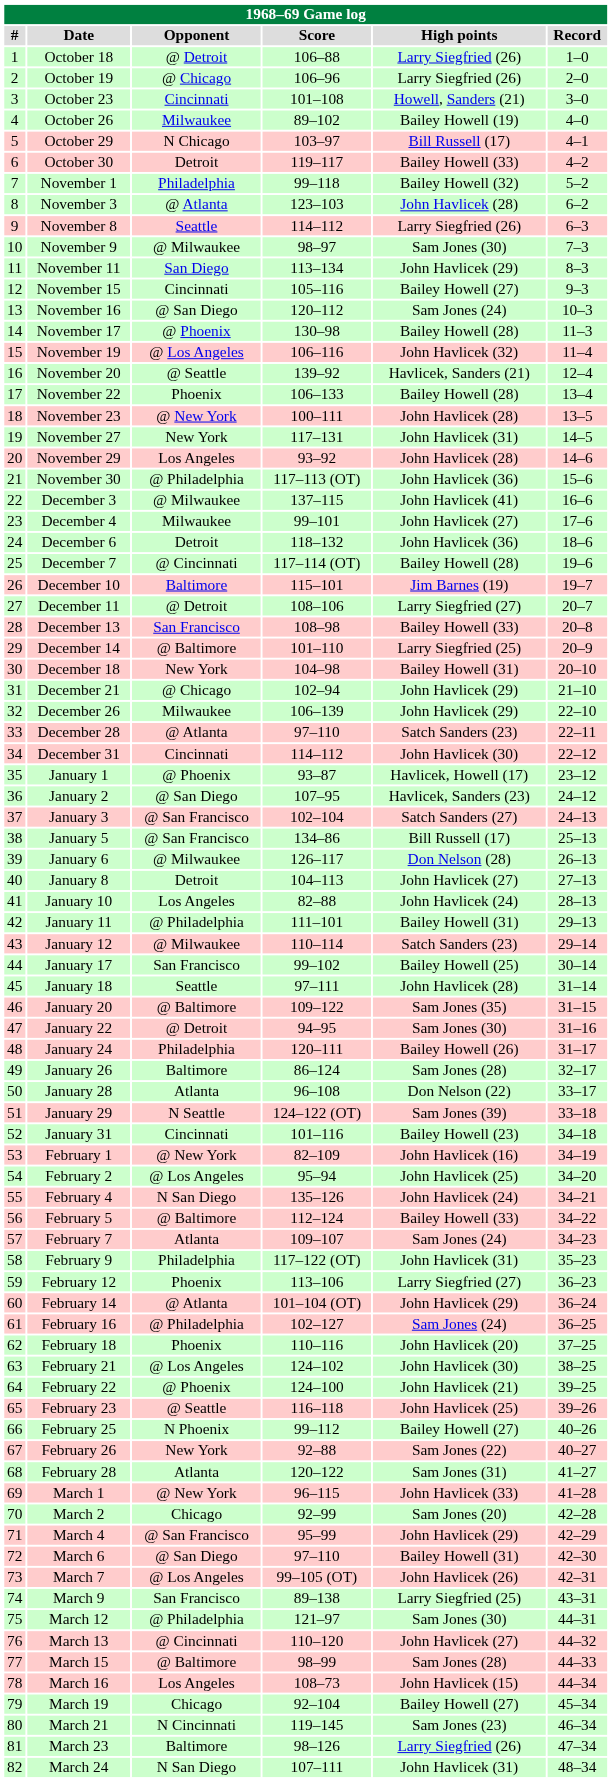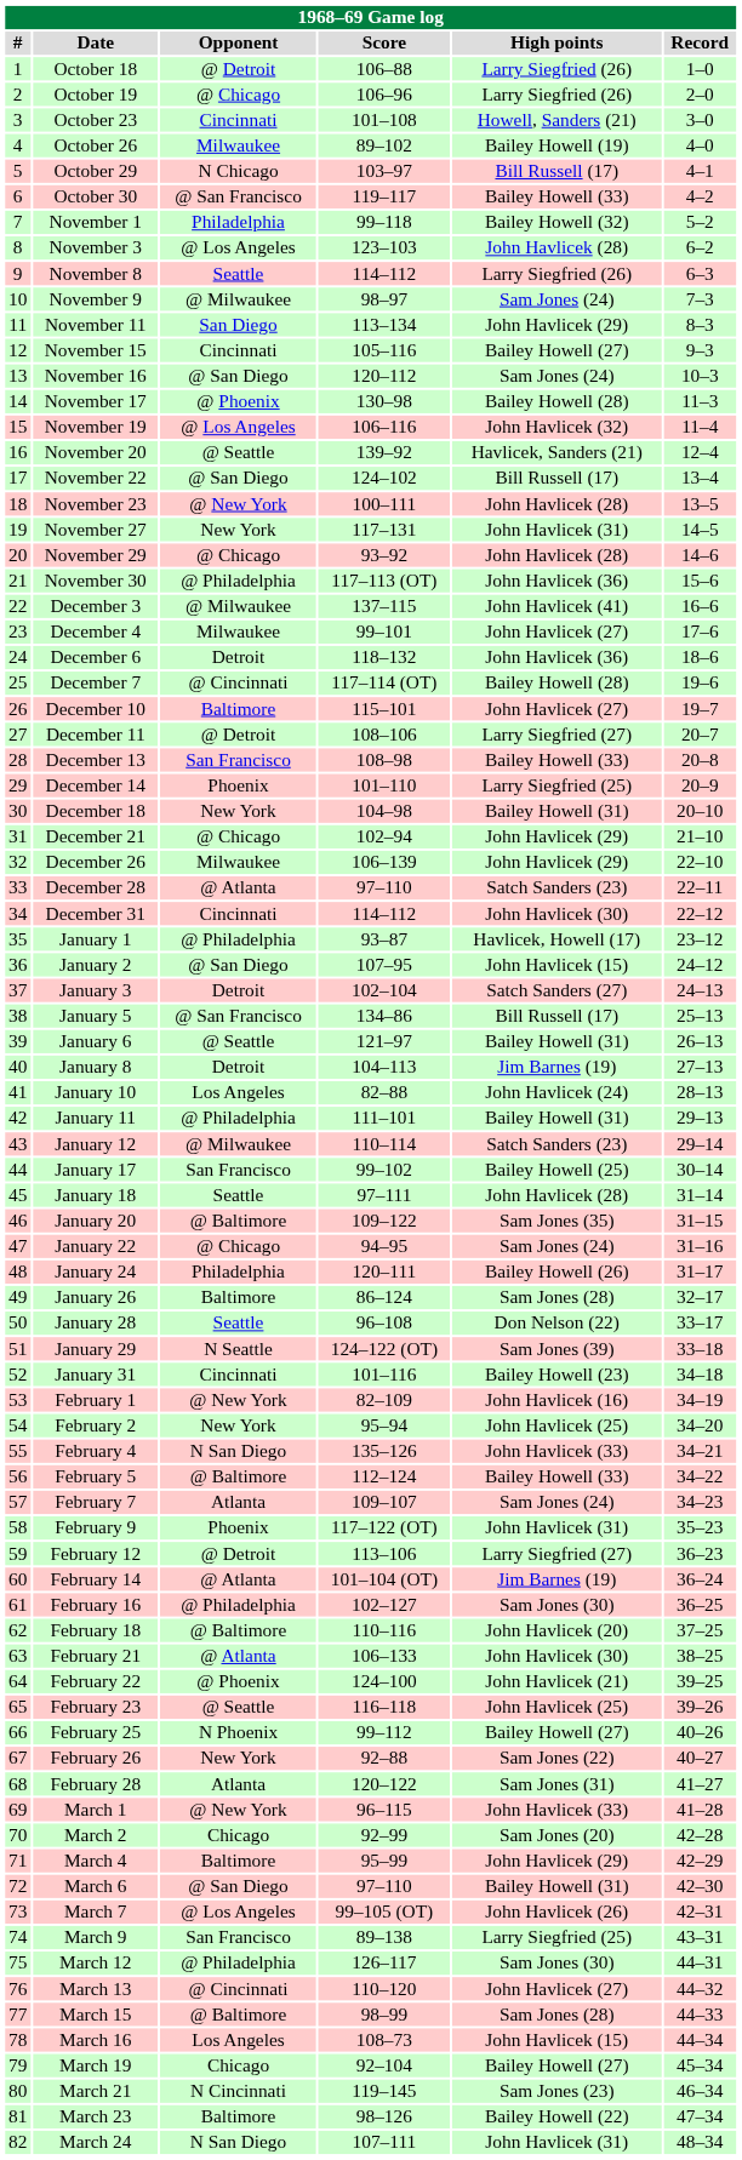 <table class="toccolours collapsible" width=50% style="clear:both; margin:1.5em auto; text-align:center">
 <tr>
 <th colspan=11 style="background:#008040; color:white;">1968–69 Game log</th>
 </tr>
 <tr align="center" bgcolor="#dddddd">
 <td><strong>#</strong></td>
 <td><strong>Date</strong></td>
 <td><strong>Opponent</strong></td>
 <td><strong>Score</strong></td>
 <td><strong>High points</strong></td>
 <td><strong>Record</strong></td>
 </tr>
 <tr align="center" bgcolor="ccffcc">
 <td>1</td>
 <td>October 18</td>
 <td>@ <a href='#'>Detroit</a></td>
 <td>106–88</td>
 <td><a href='#'>Larry Siegfried</a> (26)</td>
 <td>1–0</td>
 </tr>
 <tr align="center" bgcolor="ccffcc">
 <td>2</td>
 <td>October 19</td>
 <td>@ <a href='#'>Chicago</a></td>
 <td>106–96</td>
 <td>Larry Siegfried (26)</td>
 <td>2–0</td>
 </tr>
 <tr align="center" bgcolor="ccffcc">
 <td>3</td>
 <td>October 23</td>
 <td><a href='#'>Cincinnati</a></td>
 <td>101–108</td>
 <td><a href='#'>Howell</a>, <a href='#'>Sanders</a> (21)</td>
 <td>3–0</td>
 </tr>
 <tr align="center" bgcolor="ccffcc">
 <td>4</td>
 <td>October 26</td>
 <td><a href='#'>Milwaukee</a></td>
 <td>89–102</td>
 <td>Bailey Howell (19)</td>
 <td>4–0</td>
 </tr>
 <tr align="center" bgcolor="ffcccc">
 <td>5</td>
 <td>October 29</td>
 <td>N Chicago</td>
 <td>103–97</td>
 <td><a href='#'>Bill Russell</a> (17)</td>
 <td>4–1</td>
 </tr>
 <tr align="center" bgcolor="ffcccc">
 <td>6</td>
 <td>October 30</td>
-<td>Detroit</td>
+<td>@ San Francisco</td>
 <td>119–117</td>
 <td>Bailey Howell (33)</td>
 <td>4–2</td>
 </tr>
 <tr align="center" bgcolor="ccffcc">
 <td>7</td>
 <td>November 1</td>
 <td><a href='#'>Philadelphia</a></td>
 <td>99–118</td>
 <td>Bailey Howell (32)</td>
 <td>5–2</td>
 </tr>
 <tr align="center" bgcolor="ccffcc">
 <td>8</td>
 <td>November 3</td>
-<td>@ <a href='#'>Atlanta</a></td>
+<td>@ Los Angeles</td>
 <td>123–103</td>
 <td><a href='#'>John Havlicek</a> (28)</td>
 <td>6–2</td>
 </tr>
 <tr align="center" bgcolor="ffcccc">
 <td>9</td>
 <td>November 8</td>
 <td><a href='#'>Seattle</a></td>
 <td>114–112</td>
 <td>Larry Siegfried (26)</td>
 <td>6–3</td>
 </tr>
 <tr align="center" bgcolor="ccffcc">
 <td>10</td>
 <td>November 9</td>
 <td>@ Milwaukee</td>
 <td>98–97</td>
-<td>Sam Jones (30)</td>
+<td><a href='#'>Sam Jones</a> (24)</td>
 <td>7–3</td>
 </tr>
 <tr align="center" bgcolor="ccffcc">
 <td>11</td>
 <td>November 11</td>
 <td><a href='#'>San Diego</a></td>
 <td>113–134</td>
 <td>John Havlicek (29)</td>
 <td>8–3</td>
 </tr>
 <tr align="center" bgcolor="ccffcc">
 <td>12</td>
 <td>November 15</td>
 <td>Cincinnati</td>
 <td>105–116</td>
 <td>Bailey Howell (27)</td>
 <td>9–3</td>
 </tr>
 <tr align="center" bgcolor="ccffcc">
 <td>13</td>
 <td>November 16</td>
 <td>@ San Diego</td>
 <td>120–112</td>
 <td>Sam Jones (24)</td>
 <td>10–3</td>
 </tr>
 <tr align="center" bgcolor="ccffcc">
 <td>14</td>
 <td>November 17</td>
 <td>@ <a href='#'>Phoenix</a></td>
 <td>130–98</td>
 <td>Bailey Howell (28)</td>
 <td>11–3</td>
 </tr>
 <tr align="center" bgcolor="ffcccc">
 <td>15</td>
 <td>November 19</td>
 <td>@ <a href='#'>Los Angeles</a></td>
 <td>106–116</td>
 <td>John Havlicek (32)</td>
 <td>11–4</td>
 </tr>
 <tr align="center" bgcolor="ccffcc">
 <td>16</td>
 <td>November 20</td>
 <td>@ Seattle</td>
 <td>139–92</td>
 <td>Havlicek, Sanders (21)</td>
 <td>12–4</td>
 </tr>
 <tr align="center" bgcolor="ccffcc">
 <td>17</td>
 <td>November 22</td>
-<td>Phoenix</td>
-<td>106–133</td>
-<td>Bailey Howell (28)</td>
+<td>@ San Diego</td>
+<td>124–102</td>
+<td>Bill Russell (17)</td>
 <td>13–4</td>
 </tr>
 <tr align="center" bgcolor="ffcccc">
 <td>18</td>
 <td>November 23</td>
 <td>@ <a href='#'>New York</a></td>
 <td>100–111</td>
 <td>John Havlicek (28)</td>
 <td>13–5</td>
 </tr>
 <tr align="center" bgcolor="ccffcc">
 <td>19</td>
 <td>November 27</td>
 <td>New York</td>
 <td>117–131</td>
 <td>John Havlicek (31)</td>
 <td>14–5</td>
 </tr>
 <tr align="center" bgcolor="ffcccc">
 <td>20</td>
 <td>November 29</td>
-<td>Los Angeles</td>
+<td>@ Chicago</td>
 <td>93–92</td>
 <td>John Havlicek (28)</td>
 <td>14–6</td>
 </tr>
 <tr align="center" bgcolor="ccffcc">
 <td>21</td>
 <td>November 30</td>
 <td>@ Philadelphia</td>
 <td>117–113 (OT)</td>
 <td>John Havlicek (36)</td>
 <td>15–6</td>
 </tr>
 <tr align="center" bgcolor="ccffcc">
 <td>22</td>
 <td>December 3</td>
 <td>@ Milwaukee</td>
 <td>137–115</td>
 <td>John Havlicek (41)</td>
 <td>16–6</td>
 </tr>
 <tr align="center" bgcolor="ccffcc">
 <td>23</td>
 <td>December 4</td>
 <td>Milwaukee</td>
 <td>99–101</td>
 <td>John Havlicek (27)</td>
 <td>17–6</td>
 </tr>
 <tr align="center" bgcolor="ccffcc">
 <td>24</td>
 <td>December 6</td>
 <td>Detroit</td>
 <td>118–132</td>
 <td>John Havlicek (36)</td>
 <td>18–6</td>
 </tr>
 <tr align="center" bgcolor="ccffcc">
 <td>25</td>
 <td>December 7</td>
 <td>@ Cincinnati</td>
 <td>117–114 (OT)</td>
 <td>Bailey Howell (28)</td>
 <td>19–6</td>
 </tr>
 <tr align="center" bgcolor="ffcccc">
 <td>26</td>
 <td>December 10</td>
 <td><a href='#'>Baltimore</a></td>
 <td>115–101</td>
-<td><a href='#'>Jim Barnes</a> (19)</td>
+<td>John Havlicek (27)</td>
 <td>19–7</td>
 </tr>
 <tr align="center" bgcolor="ccffcc">
 <td>27</td>
 <td>December 11</td>
 <td>@ Detroit</td>
 <td>108–106</td>
 <td>Larry Siegfried (27)</td>
 <td>20–7</td>
 </tr>
 <tr align="center" bgcolor="ffcccc">
 <td>28</td>
 <td>December 13</td>
 <td><a href='#'>San Francisco</a></td>
 <td>108–98</td>
 <td>Bailey Howell (33)</td>
 <td>20–8</td>
 </tr>
 <tr align="center" bgcolor="ffcccc">
 <td>29</td>
 <td>December 14</td>
-<td>@ Baltimore</td>
+<td>Phoenix</td>
 <td>101–110</td>
 <td>Larry Siegfried (25)</td>
 <td>20–9</td>
 </tr>
 <tr align="center" bgcolor="ffcccc">
 <td>30</td>
 <td>December 18</td>
 <td>New York</td>
 <td>104–98</td>
 <td>Bailey Howell (31)</td>
 <td>20–10</td>
 </tr>
 <tr align="center" bgcolor="ccffcc">
 <td>31</td>
 <td>December 21</td>
 <td>@ Chicago</td>
 <td>102–94</td>
 <td>John Havlicek (29)</td>
 <td>21–10</td>
 </tr>
 <tr align="center" bgcolor="ccffcc">
 <td>32</td>
 <td>December 26</td>
 <td>Milwaukee</td>
 <td>106–139</td>
 <td>John Havlicek (29)</td>
 <td>22–10</td>
 </tr>
 <tr align="center" bgcolor="ffcccc">
 <td>33</td>
 <td>December 28</td>
 <td>@ Atlanta</td>
 <td>97–110</td>
 <td>Satch Sanders (23)</td>
 <td>22–11</td>
 </tr>
 <tr align="center" bgcolor="ffcccc">
 <td>34</td>
 <td>December 31</td>
 <td>Cincinnati</td>
 <td>114–112</td>
 <td>John Havlicek (30)</td>
 <td>22–12</td>
 </tr>
 <tr align="center" bgcolor="ccffcc">
 <td>35</td>
 <td>January 1</td>
-<td>@ Phoenix</td>
+<td>@ Philadelphia</td>
 <td>93–87</td>
 <td>Havlicek, Howell (17)</td>
 <td>23–12</td>
 </tr>
 <tr align="center" bgcolor="ccffcc">
 <td>36</td>
 <td>January 2</td>
 <td>@ San Diego</td>
 <td>107–95</td>
-<td>Havlicek, Sanders (23)</td>
+<td>John Havlicek (15)</td>
 <td>24–12</td>
 </tr>
 <tr align="center" bgcolor="ffcccc">
 <td>37</td>
 <td>January 3</td>
-<td>@ San Francisco</td>
+<td>Detroit</td>
 <td>102–104</td>
 <td>Satch Sanders (27)</td>
 <td>24–13</td>
 </tr>
 <tr align="center" bgcolor="ccffcc">
 <td>38</td>
 <td>January 5</td>
 <td>@ San Francisco</td>
 <td>134–86</td>
 <td>Bill Russell (17)</td>
 <td>25–13</td>
 </tr>
 <tr align="center" bgcolor="ccffcc">
 <td>39</td>
 <td>January 6</td>
-<td>@ Milwaukee</td>
-<td>126–117</td>
-<td><a href='#'>Don Nelson</a> (28)</td>
+<td>@ Seattle</td>
+<td>121–97</td>
+<td>Bailey Howell (31)</td>
 <td>26–13</td>
 </tr>
 <tr align="center" bgcolor="ccffcc">
 <td>40</td>
 <td>January 8</td>
 <td>Detroit</td>
 <td>104–113</td>
-<td>John Havlicek (27)</td>
+<td><a href='#'>Jim Barnes</a> (19)</td>
 <td>27–13</td>
 </tr>
 <tr align="center" bgcolor="ccffcc">
 <td>41</td>
 <td>January 10</td>
 <td>Los Angeles</td>
 <td>82–88</td>
 <td>John Havlicek (24)</td>
 <td>28–13</td>
 </tr>
 <tr align="center" bgcolor="ccffcc">
 <td>42</td>
 <td>January 11</td>
 <td>@ Philadelphia</td>
 <td>111–101</td>
 <td>Bailey Howell (31)</td>
 <td>29–13</td>
 </tr>
 <tr align="center" bgcolor="ffcccc">
 <td>43</td>
 <td>January 12</td>
 <td>@ Milwaukee</td>
 <td>110–114</td>
 <td>Satch Sanders (23)</td>
 <td>29–14</td>
 </tr>
 <tr align="center" bgcolor="ccffcc">
 <td>44</td>
 <td>January 17</td>
 <td>San Francisco</td>
 <td>99–102</td>
 <td>Bailey Howell (25)</td>
 <td>30–14</td>
 </tr>
 <tr align="center" bgcolor="ccffcc">
 <td>45</td>
 <td>January 18</td>
 <td>Seattle</td>
 <td>97–111</td>
 <td>John Havlicek (28)</td>
 <td>31–14</td>
 </tr>
 <tr align="center" bgcolor="ffcccc">
 <td>46</td>
 <td>January 20</td>
 <td>@ Baltimore</td>
 <td>109–122</td>
 <td>Sam Jones (35)</td>
 <td>31–15</td>
 </tr>
 <tr align="center" bgcolor="ffcccc">
 <td>47</td>
 <td>January 22</td>
-<td>@ Detroit</td>
+<td>@ Chicago</td>
 <td>94–95</td>
-<td>Sam Jones (30)</td>
+<td>Sam Jones (24)</td>
 <td>31–16</td>
 </tr>
 <tr align="center" bgcolor="ffcccc">
 <td>48</td>
 <td>January 24</td>
 <td>Philadelphia</td>
 <td>120–111</td>
 <td>Bailey Howell (26)</td>
 <td>31–17</td>
 </tr>
 <tr align="center" bgcolor="ccffcc">
 <td>49</td>
 <td>January 26</td>
 <td>Baltimore</td>
 <td>86–124</td>
 <td>Sam Jones (28)</td>
 <td>32–17</td>
 </tr>
 <tr align="center" bgcolor="ccffcc">
 <td>50</td>
 <td>January 28</td>
-<td>Atlanta</td>
+<td><a href='#'>Seattle</a></td>
 <td>96–108</td>
 <td>Don Nelson (22)</td>
 <td>33–17</td>
 </tr>
 <tr align="center" bgcolor="ffcccc">
 <td>51</td>
 <td>January 29</td>
 <td>N Seattle</td>
 <td>124–122 (OT)</td>
 <td>Sam Jones (39)</td>
 <td>33–18</td>
 </tr>
 <tr align="center" bgcolor="ccffcc">
 <td>52</td>
 <td>January 31</td>
 <td>Cincinnati</td>
 <td>101–116</td>
 <td>Bailey Howell (23)</td>
 <td>34–18</td>
 </tr>
 <tr align="center" bgcolor="ffcccc">
 <td>53</td>
 <td>February 1</td>
 <td>@ New York</td>
 <td>82–109</td>
 <td>John Havlicek (16)</td>
 <td>34–19</td>
 </tr>
 <tr align="center" bgcolor="ccffcc">
 <td>54</td>
 <td>February 2</td>
-<td>@ Los Angeles</td>
+<td>New York</td>
 <td>95–94</td>
 <td>John Havlicek (25)</td>
 <td>34–20</td>
 </tr>
 <tr align="center" bgcolor="ffcccc">
 <td>55</td>
 <td>February 4</td>
 <td>N San Diego</td>
 <td>135–126</td>
-<td>John Havlicek (24)</td>
+<td>John Havlicek (33)</td>
 <td>34–21</td>
 </tr>
 <tr align="center" bgcolor="ffcccc">
 <td>56</td>
 <td>February 5</td>
 <td>@ Baltimore</td>
 <td>112–124</td>
 <td>Bailey Howell (33)</td>
 <td>34–22</td>
 </tr>
 <tr align="center" bgcolor="ffcccc">
 <td>57</td>
 <td>February 7</td>
 <td>Atlanta</td>
 <td>109–107</td>
 <td>Sam Jones (24)</td>
 <td>34–23</td>
 </tr>
 <tr align="center" bgcolor="ccffcc">
 <td>58</td>
 <td>February 9</td>
-<td>Philadelphia</td>
+<td>Phoenix</td>
 <td>117–122 (OT)</td>
 <td>John Havlicek (31)</td>
 <td>35–23</td>
 </tr>
 <tr align="center" bgcolor="ccffcc">
 <td>59</td>
 <td>February 12</td>
-<td>Phoenix</td>
+<td>@ Detroit</td>
 <td>113–106</td>
 <td>Larry Siegfried (27)</td>
 <td>36–23</td>
 </tr>
 <tr align="center" bgcolor="ffcccc">
 <td>60</td>
 <td>February 14</td>
 <td>@ Atlanta</td>
 <td>101–104 (OT)</td>
-<td>John Havlicek (29)</td>
+<td><a href='#'>Jim Barnes</a> (19)</td>
 <td>36–24</td>
 </tr>
 <tr align="center" bgcolor="ffcccc">
 <td>61</td>
 <td>February 16</td>
 <td>@ Philadelphia</td>
 <td>102–127</td>
-<td><a href='#'>Sam Jones</a> (24)</td>
+<td>Sam Jones (30)</td>
 <td>36–25</td>
 </tr>
 <tr align="center" bgcolor="ccffcc">
 <td>62</td>
 <td>February 18</td>
-<td>Phoenix</td>
+<td>@ Baltimore</td>
 <td>110–116</td>
 <td>John Havlicek (20)</td>
 <td>37–25</td>
 </tr>
 <tr align="center" bgcolor="ccffcc">
 <td>63</td>
 <td>February 21</td>
-<td>@ Los Angeles</td>
-<td>124–102</td>
+<td>@ <a href='#'>Atlanta</a></td>
+<td>106–133</td>
 <td>John Havlicek (30)</td>
 <td>38–25</td>
 </tr>
 <tr align="center" bgcolor="ccffcc">
 <td>64</td>
 <td>February 22</td>
 <td>@ Phoenix</td>
 <td>124–100</td>
 <td>John Havlicek (21)</td>
 <td>39–25</td>
 </tr>
 <tr align="center" bgcolor="ffcccc">
 <td>65</td>
 <td>February 23</td>
 <td>@ Seattle</td>
 <td>116–118</td>
 <td>John Havlicek (25)</td>
 <td>39–26</td>
 </tr>
 <tr align="center" bgcolor="ccffcc">
 <td>66</td>
 <td>February 25</td>
 <td>N Phoenix</td>
 <td>99–112</td>
 <td>Bailey Howell (27)</td>
 <td>40–26</td>
 </tr>
 <tr align="center" bgcolor="ffcccc">
 <td>67</td>
 <td>February 26</td>
 <td>New York</td>
 <td>92–88</td>
 <td>Sam Jones (22)</td>
 <td>40–27</td>
 </tr>
 <tr align="center" bgcolor="ccffcc">
 <td>68</td>
 <td>February 28</td>
 <td>Atlanta</td>
 <td>120–122</td>
 <td>Sam Jones (31)</td>
 <td>41–27</td>
 </tr>
 <tr align="center" bgcolor="ffcccc">
 <td>69</td>
 <td>March 1</td>
 <td>@ New York</td>
 <td>96–115</td>
 <td>John Havlicek (33)</td>
 <td>41–28</td>
 </tr>
 <tr align="center" bgcolor="ccffcc">
 <td>70</td>
 <td>March 2</td>
 <td>Chicago</td>
 <td>92–99</td>
 <td>Sam Jones (20)</td>
 <td>42–28</td>
 </tr>
 <tr align="center" bgcolor="ffcccc">
 <td>71</td>
 <td>March 4</td>
-<td>@ San Francisco</td>
+<td>Baltimore</td>
 <td>95–99</td>
 <td>John Havlicek (29)</td>
 <td>42–29</td>
 </tr>
 <tr align="center" bgcolor="ffcccc">
 <td>72</td>
 <td>March 6</td>
 <td>@ San Diego</td>
 <td>97–110</td>
 <td>Bailey Howell (31)</td>
 <td>42–30</td>
 </tr>
 <tr align="center" bgcolor="ffcccc">
 <td>73</td>
 <td>March 7</td>
 <td>@ Los Angeles</td>
 <td>99–105 (OT)</td>
 <td>John Havlicek (26)</td>
 <td>42–31</td>
 </tr>
 <tr align="center" bgcolor="ccffcc">
 <td>74</td>
 <td>March 9</td>
 <td>San Francisco</td>
 <td>89–138</td>
 <td>Larry Siegfried (25)</td>
 <td>43–31</td>
 </tr>
 <tr align="center" bgcolor="ccffcc">
 <td>75</td>
 <td>March 12</td>
 <td>@ Philadelphia</td>
-<td>121–97</td>
+<td>126–117</td>
 <td>Sam Jones (30)</td>
 <td>44–31</td>
 </tr>
 <tr align="center" bgcolor="ffcccc">
 <td>76</td>
 <td>March 13</td>
 <td>@ Cincinnati</td>
 <td>110–120</td>
 <td>John Havlicek (27)</td>
 <td>44–32</td>
 </tr>
 <tr align="center" bgcolor="ffcccc">
 <td>77</td>
 <td>March 15</td>
 <td>@ Baltimore</td>
 <td>98–99</td>
 <td>Sam Jones (28)</td>
 <td>44–33</td>
 </tr>
 <tr align="center" bgcolor="ffcccc">
 <td>78</td>
 <td>March 16</td>
 <td>Los Angeles</td>
 <td>108–73</td>
 <td>John Havlicek (15)</td>
 <td>44–34</td>
 </tr>
 <tr align="center" bgcolor="ccffcc">
 <td>79</td>
 <td>March 19</td>
 <td>Chicago</td>
 <td>92–104</td>
 <td>Bailey Howell (27)</td>
 <td>45–34</td>
 </tr>
 <tr align="center" bgcolor="ccffcc">
 <td>80</td>
 <td>March 21</td>
 <td>N Cincinnati</td>
 <td>119–145</td>
 <td>Sam Jones (23)</td>
 <td>46–34</td>
 </tr>
 <tr align="center" bgcolor="ccffcc">
 <td>81</td>
 <td>March 23</td>
 <td>Baltimore</td>
 <td>98–126</td>
-<td><a href='#'>Larry Siegfried</a> (26)</td>
+<td>Bailey Howell (22)</td>
 <td>47–34</td>
 </tr>
 <tr align="center" bgcolor="ccffcc">
 <td>82</td>
 <td>March 24</td>
 <td>N San Diego</td>
 <td>107–111</td>
 <td>John Havlicek (31)</td>
 <td>48–34</td>
 </tr>
 </table>
